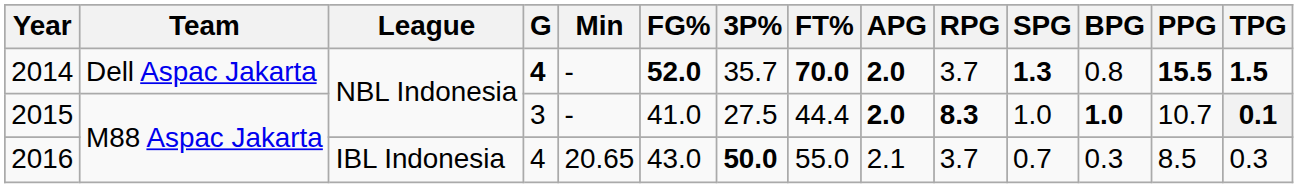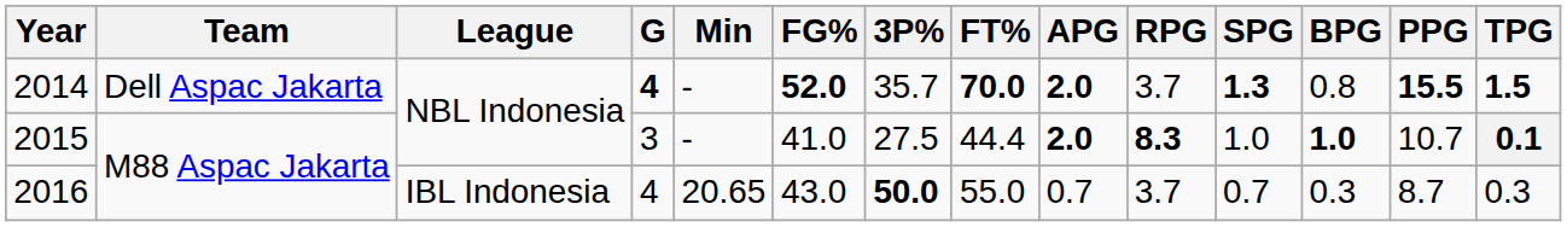 <table class="wikitable">
 <tr>
 <th>Year</th>
 <th>Team</th>
 <th>League</th>
 <th>G</th>
 <th>Min</th>
 <th>FG%</th>
 <th>3P%</th>
 <th>FT%</th>
 <th>APG</th>
 <th>RPG</th>
 <th>SPG</th>
 <th>BPG</th>
 <th>PPG</th>
 <th>TPG</th>
 </tr>
 <tr>
 <td>2014</td>
 <td>Dell <a href='#'>Aspac Jakarta</a></td>
 <td rowspan="2">NBL Indonesia</td>
 <td><strong>4</strong></td>
 <td>-</td>
 <td><strong>52.0</strong></td>
 <td>35.7</td>
 <td><strong>70.0</strong></td>
 <td><strong>2.0</strong></td>
 <td>3.7</td>
 <td><strong>1.3</strong></td>
 <td>0.8</td>
 <td><strong>15.5</strong></td>
 <td><strong>1.5</strong></td>
 </tr>
 <tr>
 <td>2015</td>
 <td rowspan="2">M88 <a href='#'>Aspac Jakarta</a></td>
 <td>3</td>
 <td>-</td>
 <td>41.0</td>
 <td>27.5</td>
 <td>44.4</td>
 <td><strong>2.0</strong></td>
 <td><strong>8.3</strong></td>
 <td>1.0</td>
 <td><strong>1.0</strong></td>
 <td>10.7</td>
 <th>0.1</th>
 </tr>
 <tr>
 <td>2016</td>
 <td>IBL Indonesia</td>
 <td>4</td>
 <td>20.65</td>
 <td>43.0</td>
 <td><strong>50.0</strong></td>
 <td>55.0</td>
-<td>2.1</td>
+<td>0.7</td>
 <td>3.7</td>
 <td>0.7</td>
 <td>0.3</td>
-<td>8.5</td>
+<td>8.7</td>
 <td>0.3</td>
 </tr>
 </table>
